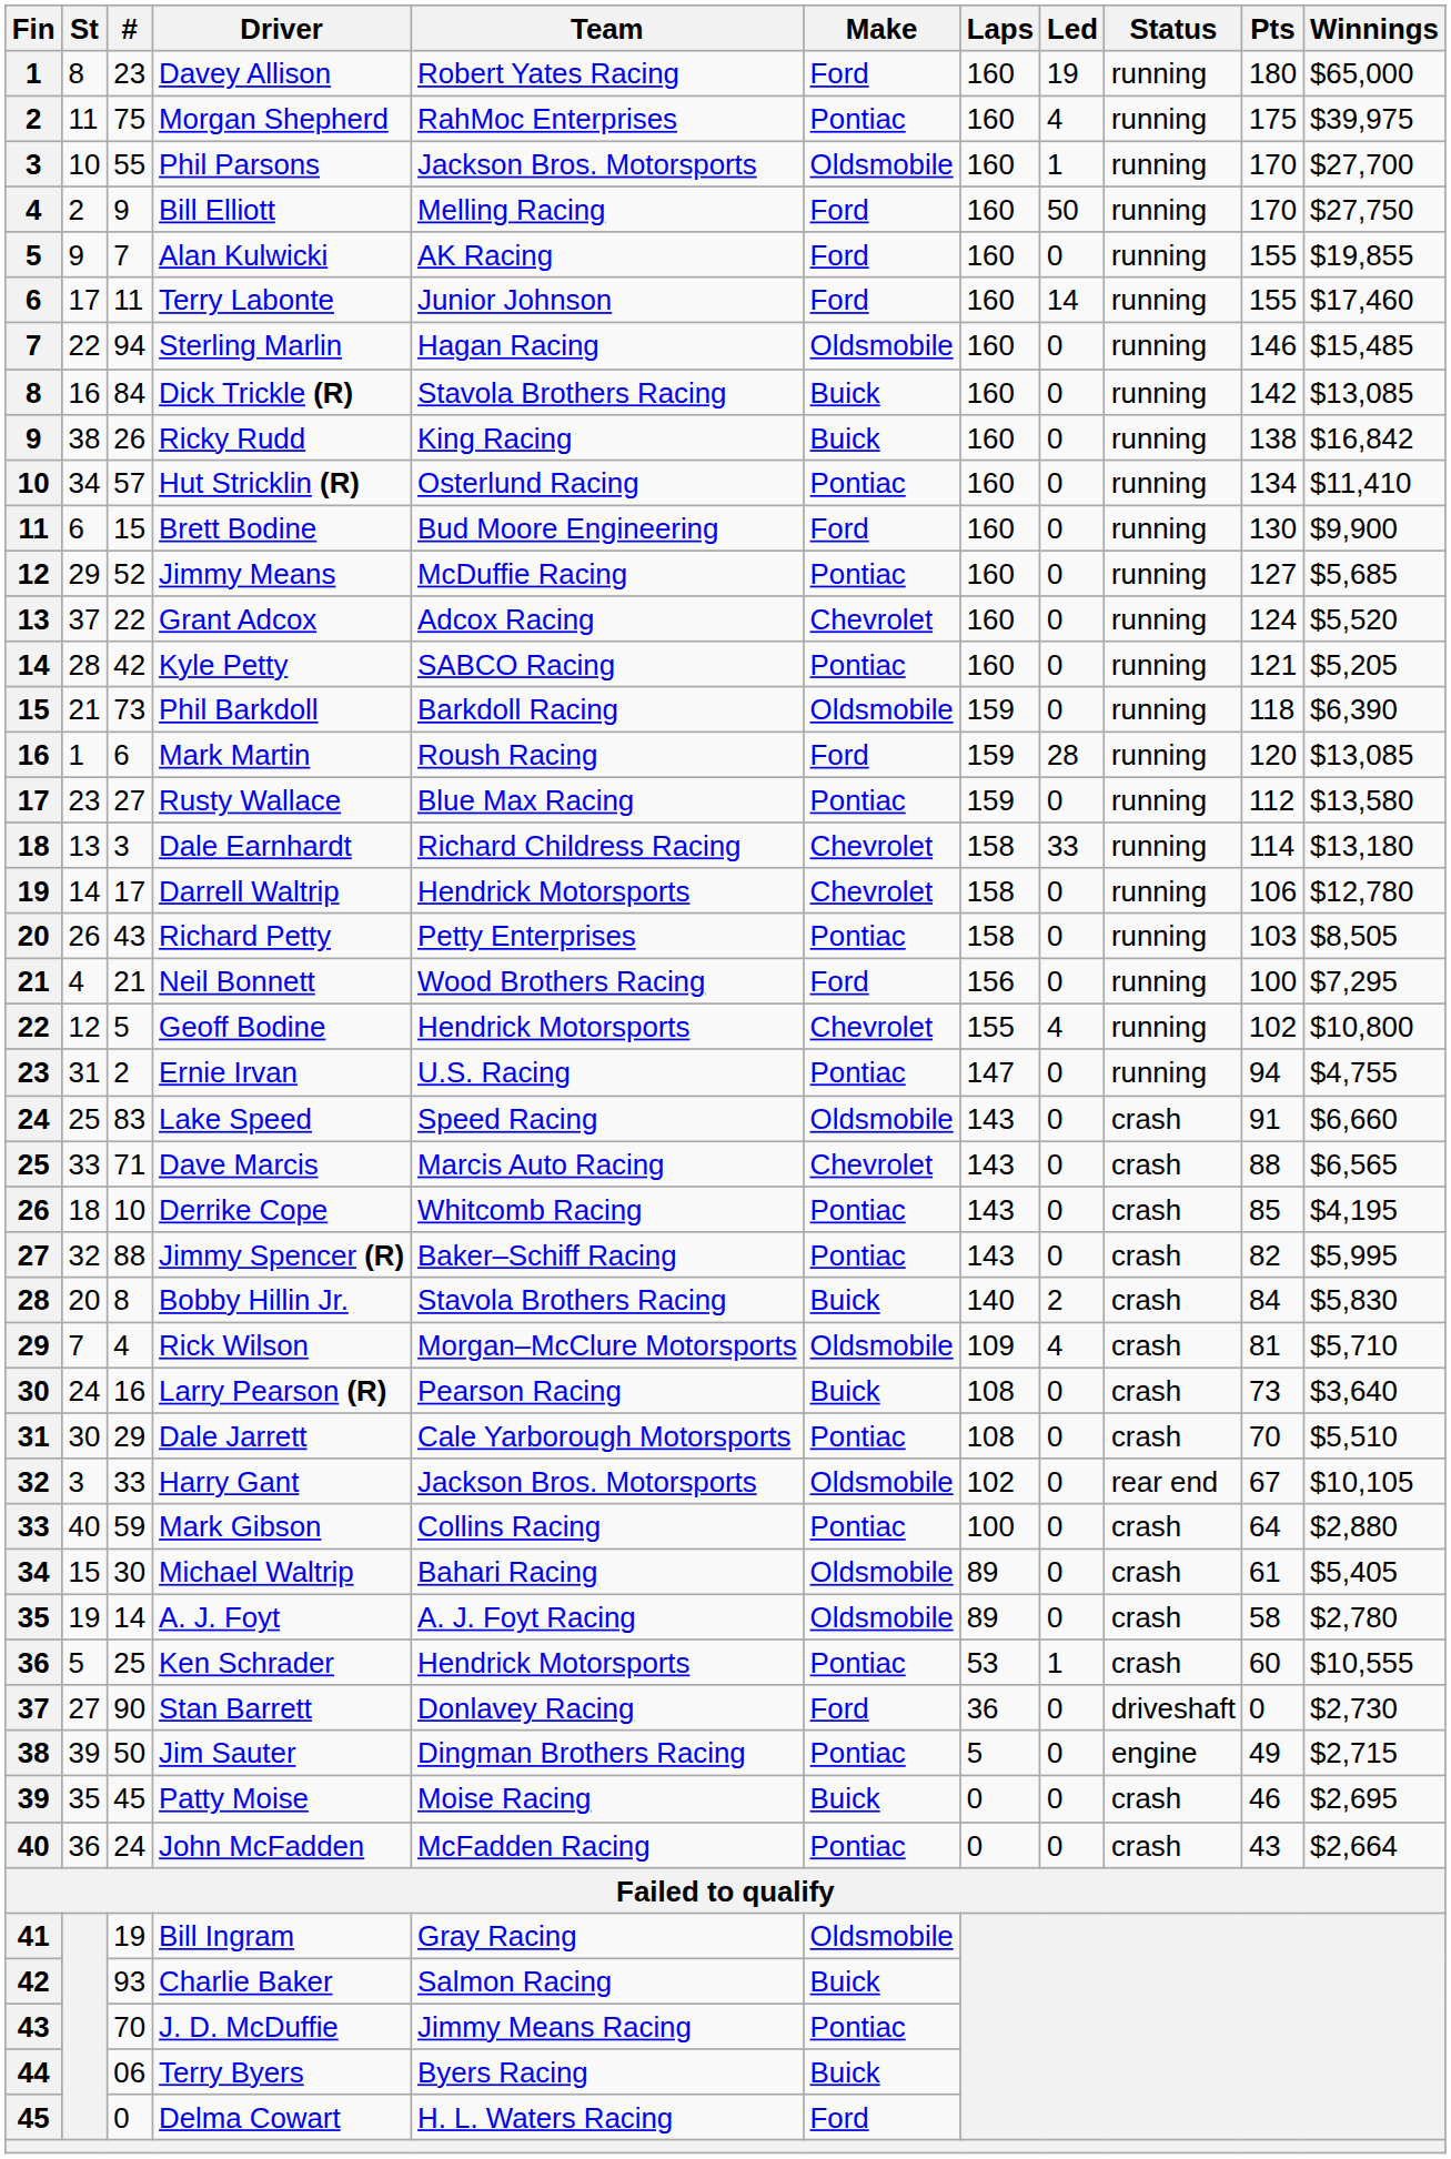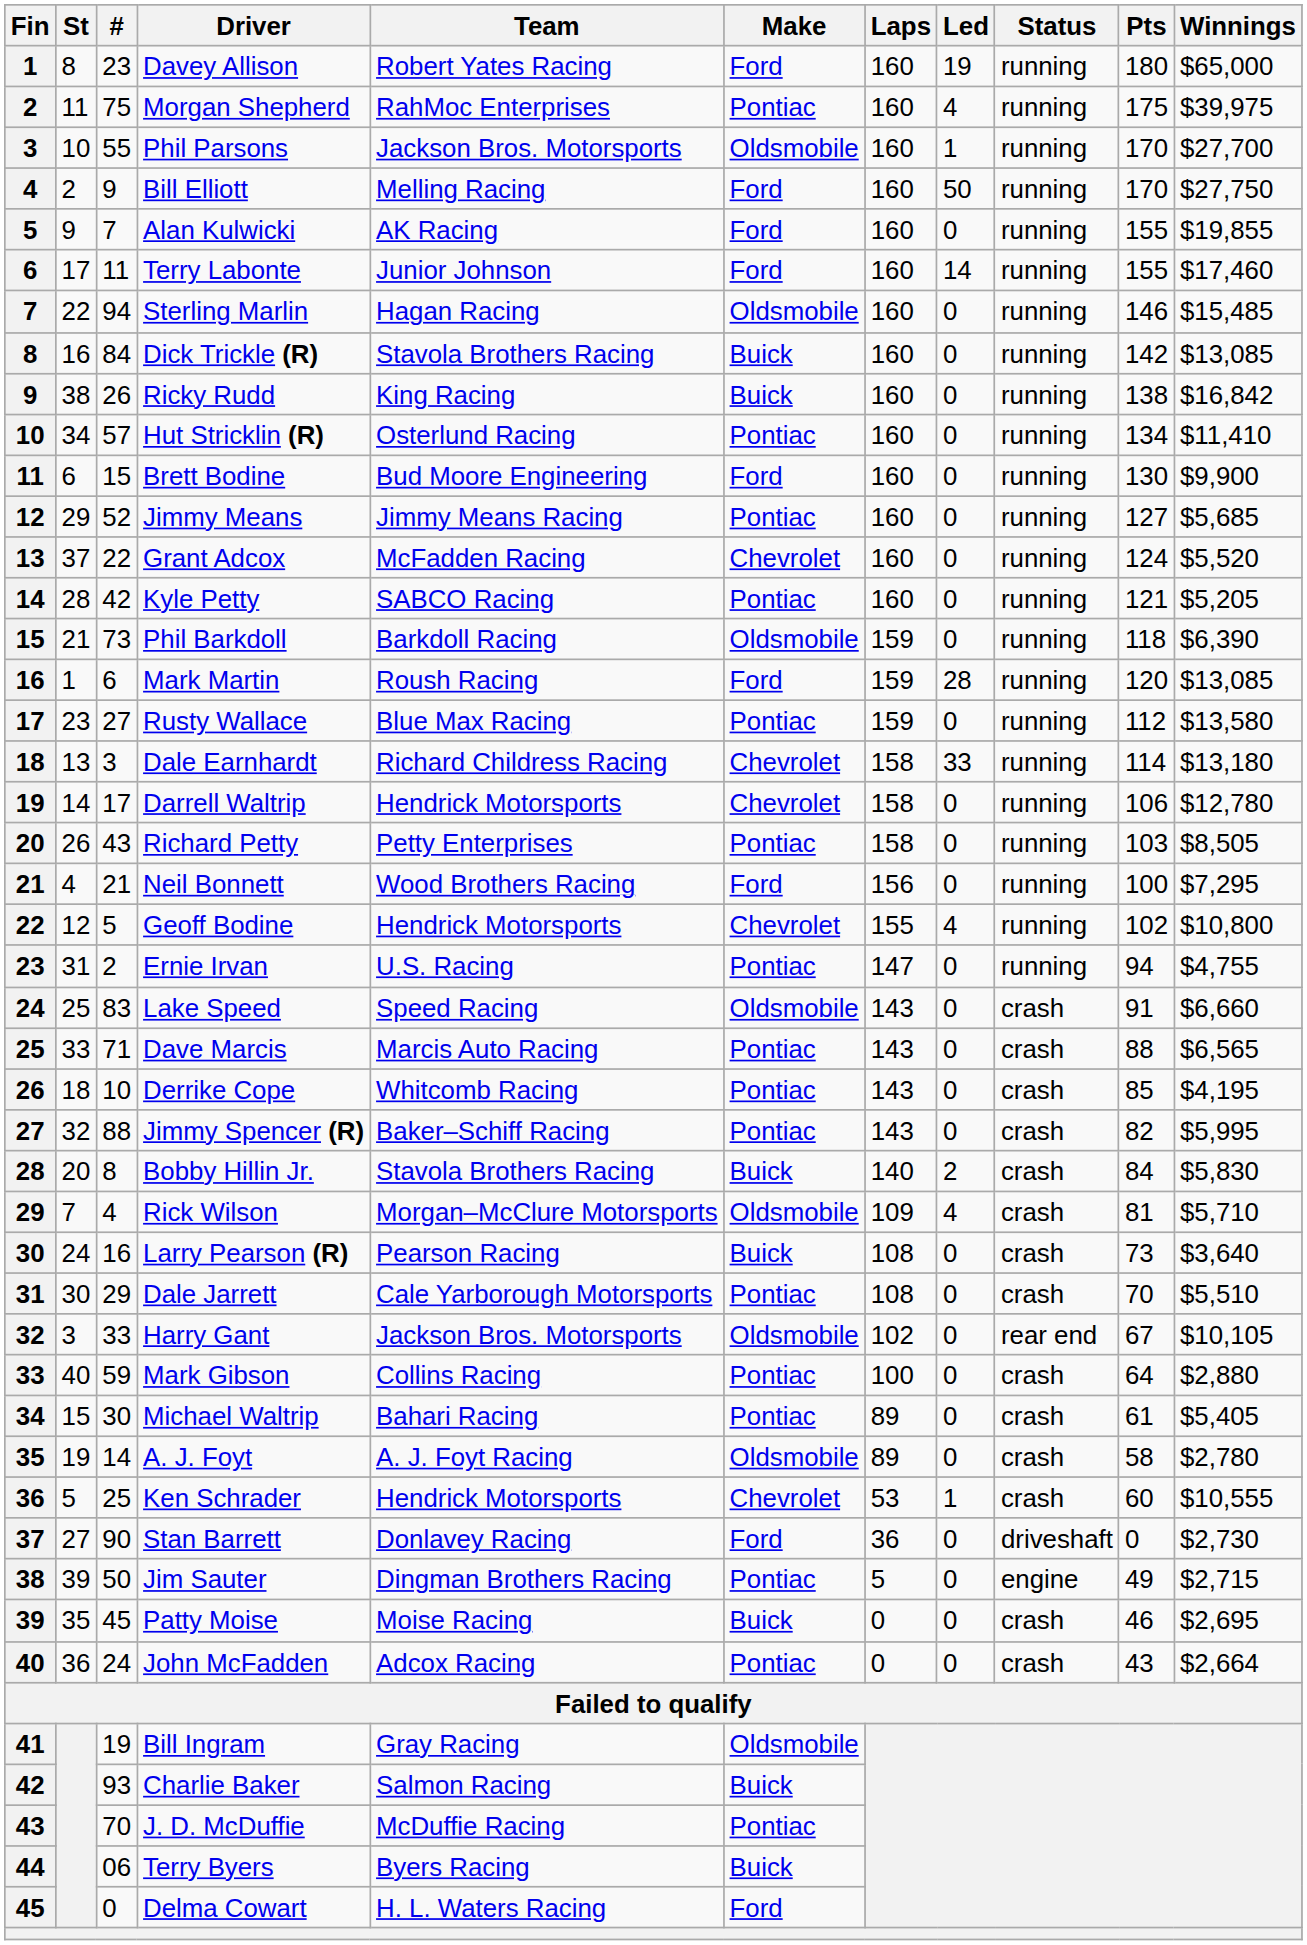 <table class="wikitable" style="font-size:95%">
 <tr>
 <th>Fin</th>
 <th>St</th>
 <th>#</th>
 <th>Driver</th>
 <th>Team</th>
 <th>Make</th>
 <th>Laps</th>
 <th>Led</th>
 <th>Status</th>
 <th>Pts</th>
 <th>Winnings</th>
 </tr>
 <tr>
 <th>1</th>
 <td>8</td>
 <td>23</td>
 <td><a href='#'>Davey Allison</a></td>
 <td><a href='#'>Robert Yates Racing</a></td>
 <td><a href='#'>Ford</a></td>
 <td>160</td>
 <td>19</td>
 <td>running</td>
 <td>180</td>
 <td>$65,000</td>
 </tr>
 <tr>
 <th>2</th>
 <td>11</td>
 <td>75</td>
 <td><a href='#'>Morgan Shepherd</a></td>
 <td><a href='#'>RahMoc Enterprises</a></td>
 <td><a href='#'>Pontiac</a></td>
 <td>160</td>
 <td>4</td>
 <td>running</td>
 <td>175</td>
 <td>$39,975</td>
 </tr>
 <tr>
 <th>3</th>
 <td>10</td>
 <td>55</td>
 <td><a href='#'>Phil Parsons</a></td>
 <td><a href='#'>Jackson Bros. Motorsports</a></td>
 <td><a href='#'>Oldsmobile</a></td>
 <td>160</td>
 <td>1</td>
 <td>running</td>
 <td>170</td>
 <td>$27,700</td>
 </tr>
 <tr>
 <th>4</th>
 <td>2</td>
 <td>9</td>
 <td><a href='#'>Bill Elliott</a></td>
 <td><a href='#'>Melling Racing</a></td>
 <td><a href='#'>Ford</a></td>
 <td>160</td>
 <td>50</td>
 <td>running</td>
 <td>170</td>
 <td>$27,750</td>
 </tr>
 <tr>
 <th>5</th>
 <td>9</td>
 <td>7</td>
 <td><a href='#'>Alan Kulwicki</a></td>
 <td><a href='#'>AK Racing</a></td>
 <td><a href='#'>Ford</a></td>
 <td>160</td>
 <td>0</td>
 <td>running</td>
 <td>155</td>
 <td>$19,855</td>
 </tr>
 <tr>
 <th>6</th>
 <td>17</td>
 <td>11</td>
 <td><a href='#'>Terry Labonte</a></td>
 <td><a href='#'>Junior Johnson</a></td>
 <td><a href='#'>Ford</a></td>
 <td>160</td>
 <td>14</td>
 <td>running</td>
 <td>155</td>
 <td>$17,460</td>
 </tr>
 <tr>
 <th>7</th>
 <td>22</td>
 <td>94</td>
 <td><a href='#'>Sterling Marlin</a></td>
 <td><a href='#'>Hagan Racing</a></td>
 <td><a href='#'>Oldsmobile</a></td>
 <td>160</td>
 <td>0</td>
 <td>running</td>
 <td>146</td>
 <td>$15,485</td>
 </tr>
 <tr>
 <th>8</th>
 <td>16</td>
 <td>84</td>
 <td><a href='#'>Dick Trickle</a> <strong>(R)</strong></td>
 <td><a href='#'>Stavola Brothers Racing</a></td>
 <td><a href='#'>Buick</a></td>
 <td>160</td>
 <td>0</td>
 <td>running</td>
 <td>142</td>
 <td>$13,085</td>
 </tr>
 <tr>
 <th>9</th>
 <td>38</td>
 <td>26</td>
 <td><a href='#'>Ricky Rudd</a></td>
 <td><a href='#'>King Racing</a></td>
 <td><a href='#'>Buick</a></td>
 <td>160</td>
 <td>0</td>
 <td>running</td>
 <td>138</td>
 <td>$16,842</td>
 </tr>
 <tr>
 <th>10</th>
 <td>34</td>
 <td>57</td>
 <td><a href='#'>Hut Stricklin</a> <strong>(R)</strong></td>
 <td><a href='#'>Osterlund Racing</a></td>
 <td><a href='#'>Pontiac</a></td>
 <td>160</td>
 <td>0</td>
 <td>running</td>
 <td>134</td>
 <td>$11,410</td>
 </tr>
 <tr>
 <th>11</th>
 <td>6</td>
 <td>15</td>
 <td><a href='#'>Brett Bodine</a></td>
 <td><a href='#'>Bud Moore Engineering</a></td>
 <td><a href='#'>Ford</a></td>
 <td>160</td>
 <td>0</td>
 <td>running</td>
 <td>130</td>
 <td>$9,900</td>
 </tr>
 <tr>
 <th>12</th>
 <td>29</td>
 <td>52</td>
 <td><a href='#'>Jimmy Means</a></td>
-<td><a href='#'>McDuffie Racing</a></td>
+<td><a href='#'>Jimmy Means Racing</a></td>
 <td><a href='#'>Pontiac</a></td>
 <td>160</td>
 <td>0</td>
 <td>running</td>
 <td>127</td>
 <td>$5,685</td>
 </tr>
 <tr>
 <th>13</th>
 <td>37</td>
 <td>22</td>
 <td><a href='#'>Grant Adcox</a></td>
-<td><a href='#'>Adcox Racing</a></td>
+<td><a href='#'>McFadden Racing</a></td>
 <td><a href='#'>Chevrolet</a></td>
 <td>160</td>
 <td>0</td>
 <td>running</td>
 <td>124</td>
 <td>$5,520</td>
 </tr>
 <tr>
 <th>14</th>
 <td>28</td>
 <td>42</td>
 <td><a href='#'>Kyle Petty</a></td>
 <td><a href='#'>SABCO Racing</a></td>
 <td><a href='#'>Pontiac</a></td>
 <td>160</td>
 <td>0</td>
 <td>running</td>
 <td>121</td>
 <td>$5,205</td>
 </tr>
 <tr>
 <th>15</th>
 <td>21</td>
 <td>73</td>
 <td><a href='#'>Phil Barkdoll</a></td>
 <td><a href='#'>Barkdoll Racing</a></td>
 <td><a href='#'>Oldsmobile</a></td>
 <td>159</td>
 <td>0</td>
 <td>running</td>
 <td>118</td>
 <td>$6,390</td>
 </tr>
 <tr>
 <th>16</th>
 <td>1</td>
 <td>6</td>
 <td><a href='#'>Mark Martin</a></td>
 <td><a href='#'>Roush Racing</a></td>
 <td><a href='#'>Ford</a></td>
 <td>159</td>
 <td>28</td>
 <td>running</td>
 <td>120</td>
 <td>$13,085</td>
 </tr>
 <tr>
 <th>17</th>
 <td>23</td>
 <td>27</td>
 <td><a href='#'>Rusty Wallace</a></td>
 <td><a href='#'>Blue Max Racing</a></td>
 <td><a href='#'>Pontiac</a></td>
 <td>159</td>
 <td>0</td>
 <td>running</td>
 <td>112</td>
 <td>$13,580</td>
 </tr>
 <tr>
 <th>18</th>
 <td>13</td>
 <td>3</td>
 <td><a href='#'>Dale Earnhardt</a></td>
 <td><a href='#'>Richard Childress Racing</a></td>
 <td><a href='#'>Chevrolet</a></td>
 <td>158</td>
 <td>33</td>
 <td>running</td>
 <td>114</td>
 <td>$13,180</td>
 </tr>
 <tr>
 <th>19</th>
 <td>14</td>
 <td>17</td>
 <td><a href='#'>Darrell Waltrip</a></td>
 <td><a href='#'>Hendrick Motorsports</a></td>
 <td><a href='#'>Chevrolet</a></td>
 <td>158</td>
 <td>0</td>
 <td>running</td>
 <td>106</td>
 <td>$12,780</td>
 </tr>
 <tr>
 <th>20</th>
 <td>26</td>
 <td>43</td>
 <td><a href='#'>Richard Petty</a></td>
 <td><a href='#'>Petty Enterprises</a></td>
 <td><a href='#'>Pontiac</a></td>
 <td>158</td>
 <td>0</td>
 <td>running</td>
 <td>103</td>
 <td>$8,505</td>
 </tr>
 <tr>
 <th>21</th>
 <td>4</td>
 <td>21</td>
 <td><a href='#'>Neil Bonnett</a></td>
 <td><a href='#'>Wood Brothers Racing</a></td>
 <td><a href='#'>Ford</a></td>
 <td>156</td>
 <td>0</td>
 <td>running</td>
 <td>100</td>
 <td>$7,295</td>
 </tr>
 <tr>
 <th>22</th>
 <td>12</td>
 <td>5</td>
 <td><a href='#'>Geoff Bodine</a></td>
 <td><a href='#'>Hendrick Motorsports</a></td>
 <td><a href='#'>Chevrolet</a></td>
 <td>155</td>
 <td>4</td>
 <td>running</td>
 <td>102</td>
 <td>$10,800</td>
 </tr>
 <tr>
 <th>23</th>
 <td>31</td>
 <td>2</td>
 <td><a href='#'>Ernie Irvan</a></td>
 <td><a href='#'>U.S. Racing</a></td>
 <td><a href='#'>Pontiac</a></td>
 <td>147</td>
 <td>0</td>
 <td>running</td>
 <td>94</td>
 <td>$4,755</td>
 </tr>
 <tr>
 <th>24</th>
 <td>25</td>
 <td>83</td>
 <td><a href='#'>Lake Speed</a></td>
 <td><a href='#'>Speed Racing</a></td>
 <td><a href='#'>Oldsmobile</a></td>
 <td>143</td>
 <td>0</td>
 <td>crash</td>
 <td>91</td>
 <td>$6,660</td>
 </tr>
 <tr>
 <th>25</th>
 <td>33</td>
 <td>71</td>
 <td><a href='#'>Dave Marcis</a></td>
 <td><a href='#'>Marcis Auto Racing</a></td>
-<td><a href='#'>Chevrolet</a></td>
+<td><a href='#'>Pontiac</a></td>
 <td>143</td>
 <td>0</td>
 <td>crash</td>
 <td>88</td>
 <td>$6,565</td>
 </tr>
 <tr>
 <th>26</th>
 <td>18</td>
 <td>10</td>
 <td><a href='#'>Derrike Cope</a></td>
 <td><a href='#'>Whitcomb Racing</a></td>
 <td><a href='#'>Pontiac</a></td>
 <td>143</td>
 <td>0</td>
 <td>crash</td>
 <td>85</td>
 <td>$4,195</td>
 </tr>
 <tr>
 <th>27</th>
 <td>32</td>
 <td>88</td>
 <td><a href='#'>Jimmy Spencer</a> <strong>(R)</strong></td>
 <td><a href='#'>Baker–Schiff Racing</a></td>
 <td><a href='#'>Pontiac</a></td>
 <td>143</td>
 <td>0</td>
 <td>crash</td>
 <td>82</td>
 <td>$5,995</td>
 </tr>
 <tr>
 <th>28</th>
 <td>20</td>
 <td>8</td>
 <td><a href='#'>Bobby Hillin Jr.</a></td>
 <td><a href='#'>Stavola Brothers Racing</a></td>
 <td><a href='#'>Buick</a></td>
 <td>140</td>
 <td>2</td>
 <td>crash</td>
 <td>84</td>
 <td>$5,830</td>
 </tr>
 <tr>
 <th>29</th>
 <td>7</td>
 <td>4</td>
 <td><a href='#'>Rick Wilson</a></td>
 <td><a href='#'>Morgan–McClure Motorsports</a></td>
 <td><a href='#'>Oldsmobile</a></td>
 <td>109</td>
 <td>4</td>
 <td>crash</td>
 <td>81</td>
 <td>$5,710</td>
 </tr>
 <tr>
 <th>30</th>
 <td>24</td>
 <td>16</td>
 <td><a href='#'>Larry Pearson</a> <strong>(R)</strong></td>
 <td><a href='#'>Pearson Racing</a></td>
 <td><a href='#'>Buick</a></td>
 <td>108</td>
 <td>0</td>
 <td>crash</td>
 <td>73</td>
 <td>$3,640</td>
 </tr>
 <tr>
 <th>31</th>
 <td>30</td>
 <td>29</td>
 <td><a href='#'>Dale Jarrett</a></td>
 <td><a href='#'>Cale Yarborough Motorsports</a></td>
 <td><a href='#'>Pontiac</a></td>
 <td>108</td>
 <td>0</td>
 <td>crash</td>
 <td>70</td>
 <td>$5,510</td>
 </tr>
 <tr>
 <th>32</th>
 <td>3</td>
 <td>33</td>
 <td><a href='#'>Harry Gant</a></td>
 <td><a href='#'>Jackson Bros. Motorsports</a></td>
 <td><a href='#'>Oldsmobile</a></td>
 <td>102</td>
 <td>0</td>
 <td>rear end</td>
 <td>67</td>
 <td>$10,105</td>
 </tr>
 <tr>
 <th>33</th>
 <td>40</td>
 <td>59</td>
 <td><a href='#'>Mark Gibson</a></td>
 <td><a href='#'>Collins Racing</a></td>
 <td><a href='#'>Pontiac</a></td>
 <td>100</td>
 <td>0</td>
 <td>crash</td>
 <td>64</td>
 <td>$2,880</td>
 </tr>
 <tr>
 <th>34</th>
 <td>15</td>
 <td>30</td>
 <td><a href='#'>Michael Waltrip</a></td>
 <td><a href='#'>Bahari Racing</a></td>
-<td><a href='#'>Oldsmobile</a></td>
+<td><a href='#'>Pontiac</a></td>
 <td>89</td>
 <td>0</td>
 <td>crash</td>
 <td>61</td>
 <td>$5,405</td>
 </tr>
 <tr>
 <th>35</th>
 <td>19</td>
 <td>14</td>
 <td><a href='#'>A. J. Foyt</a></td>
 <td><a href='#'>A. J. Foyt Racing</a></td>
 <td><a href='#'>Oldsmobile</a></td>
 <td>89</td>
 <td>0</td>
 <td>crash</td>
 <td>58</td>
 <td>$2,780</td>
 </tr>
 <tr>
 <th>36</th>
 <td>5</td>
 <td>25</td>
 <td><a href='#'>Ken Schrader</a></td>
 <td><a href='#'>Hendrick Motorsports</a></td>
-<td><a href='#'>Pontiac</a></td>
+<td><a href='#'>Chevrolet</a></td>
 <td>53</td>
 <td>1</td>
 <td>crash</td>
 <td>60</td>
 <td>$10,555</td>
 </tr>
 <tr>
 <th>37</th>
 <td>27</td>
 <td>90</td>
 <td><a href='#'>Stan Barrett</a></td>
 <td><a href='#'>Donlavey Racing</a></td>
 <td><a href='#'>Ford</a></td>
 <td>36</td>
 <td>0</td>
 <td>driveshaft</td>
 <td>0</td>
 <td>$2,730</td>
 </tr>
 <tr>
 <th>38</th>
 <td>39</td>
 <td>50</td>
 <td><a href='#'>Jim Sauter</a></td>
 <td><a href='#'>Dingman Brothers Racing</a></td>
 <td><a href='#'>Pontiac</a></td>
 <td>5</td>
 <td>0</td>
 <td>engine</td>
 <td>49</td>
 <td>$2,715</td>
 </tr>
 <tr>
 <th>39</th>
 <td>35</td>
 <td>45</td>
 <td><a href='#'>Patty Moise</a></td>
 <td><a href='#'>Moise Racing</a></td>
 <td><a href='#'>Buick</a></td>
 <td>0</td>
 <td>0</td>
 <td>crash</td>
 <td>46</td>
 <td>$2,695</td>
 </tr>
 <tr>
 <th>40</th>
 <td>36</td>
 <td>24</td>
 <td><a href='#'>John McFadden</a></td>
-<td><a href='#'>McFadden Racing</a></td>
+<td><a href='#'>Adcox Racing</a></td>
 <td><a href='#'>Pontiac</a></td>
 <td>0</td>
 <td>0</td>
 <td>crash</td>
 <td>43</td>
 <td>$2,664</td>
 </tr>
 <tr>
 <th colspan="11">Failed to qualify</th>
 </tr>
 <tr>
 <th>41</th>
 <th rowspan="5"></th>
 <td>19</td>
 <td><a href='#'>Bill Ingram</a></td>
 <td><a href='#'>Gray Racing</a></td>
 <td><a href='#'>Oldsmobile</a></td>
 <th colspan="5" rowspan="5"></th>
 </tr>
 <tr>
 <th>42</th>
 <td>93</td>
 <td><a href='#'>Charlie Baker</a></td>
 <td><a href='#'>Salmon Racing</a></td>
 <td><a href='#'>Buick</a></td>
 </tr>
 <tr>
 <th>43</th>
 <td>70</td>
 <td><a href='#'>J. D. McDuffie</a></td>
-<td><a href='#'>Jimmy Means Racing</a></td>
+<td><a href='#'>McDuffie Racing</a></td>
 <td><a href='#'>Pontiac</a></td>
 </tr>
 <tr>
 <th>44</th>
 <td>06</td>
 <td><a href='#'>Terry Byers</a></td>
 <td><a href='#'>Byers Racing</a></td>
 <td><a href='#'>Buick</a></td>
 </tr>
 <tr>
 <th>45</th>
 <td>0</td>
 <td><a href='#'>Delma Cowart</a></td>
 <td><a href='#'>H. L. Waters Racing</a></td>
 <td><a href='#'>Ford</a></td>
 </tr>
 <tr>
 <th colspan="11"></th>
 </tr>
 </table>
